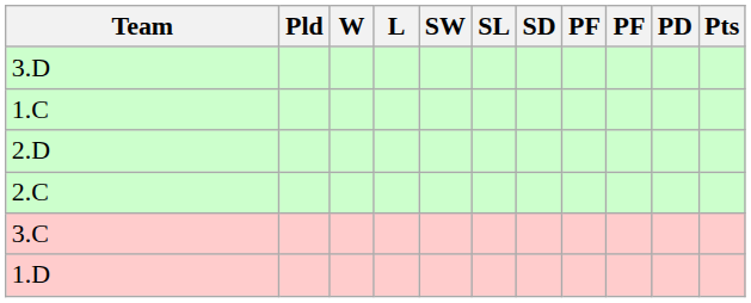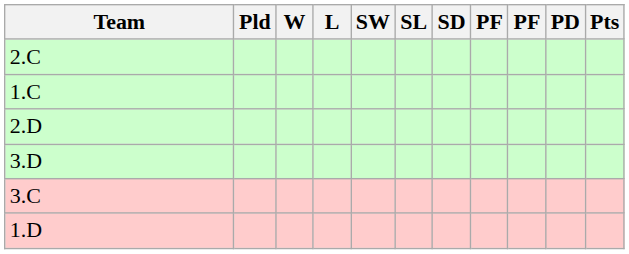 <table class=wikitable style="text-align:center">
 <tr>
 <th width=160>Team</th>
 <th width=20>Pld</th>
 <th width=20>W</th>
 <th width=20>L</th>
 <th width=20>SW</th>
 <th width=20>SL</th>
 <th width=20>SD</th>
 <th width=20>PF</th>
 <th width=20>PF</th>
 <th width=20>PD</th>
 <th width=20>Pts</th>
 </tr>
 <tr style="background: #CCFFCC;">
-<td style="text-align: left;">3.D</td>
+<td style="text-align: left;">2.C</td>
 <td></td>
 <td></td>
 <td></td>
 <td></td>
 <td></td>
 <td></td>
 <td></td>
 <td></td>
 <td></td>
 <td></td>
 </tr>
 <tr style="background: #CCFFCC;">
 <td style="text-align: left;">1.C</td>
 <td></td>
 <td></td>
 <td></td>
 <td></td>
 <td></td>
 <td></td>
 <td></td>
 <td></td>
 <td></td>
 <td></td>
 </tr>
 <tr style="background: #CCFFCC;">
 <td style="text-align: left;">2.D</td>
 <td></td>
 <td></td>
 <td></td>
 <td></td>
 <td></td>
 <td></td>
 <td></td>
 <td></td>
 <td></td>
 <td></td>
 </tr>
 <tr style="background: #CCFFCC;">
-<td style="text-align: left;">2.C</td>
+<td style="text-align: left;">3.D</td>
 <td></td>
 <td></td>
 <td></td>
 <td></td>
 <td></td>
 <td></td>
 <td></td>
 <td></td>
 <td></td>
 <td></td>
 </tr>
 <tr style="background: #FFCCCC;">
 <td style="text-align: left;">3.C</td>
 <td></td>
 <td></td>
 <td></td>
 <td></td>
 <td></td>
 <td></td>
 <td></td>
 <td></td>
 <td></td>
 <td></td>
 </tr>
 <tr style="background: #FFCCCC;">
 <td style="text-align: left;">1.D</td>
 <td></td>
 <td></td>
 <td></td>
 <td></td>
 <td></td>
 <td></td>
 <td></td>
 <td></td>
 <td></td>
 <td></td>
 </tr>
 </table>
